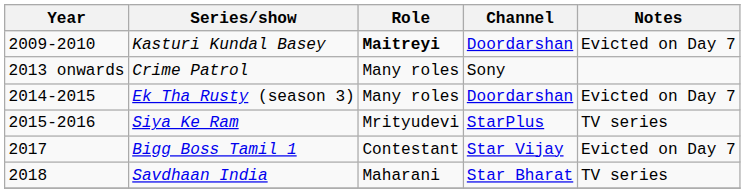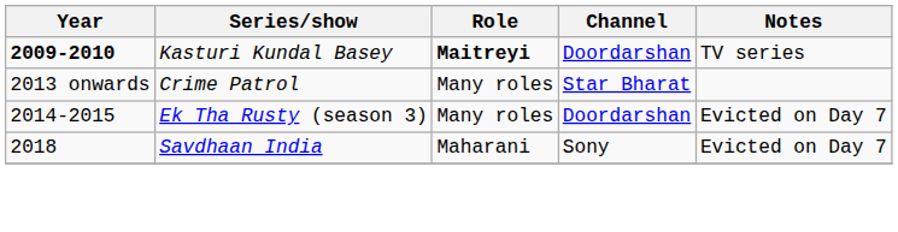 <table class="wikitable">
 <tr style="background:#ccc; text-align:center;">
 <th>Year</th>
 <th>Series/show</th>
 <th>Role</th>
 <th>Channel</th>
 <th>Notes</th>
 </tr>
 <tr>
-<td>2009-2010</td>
+<td><strong>2009-2010</strong></td>
 <td><em>Kasturi Kundal Basey</em></td>
 <td><strong>Maitreyi</strong></td>
 <td><a href='#'>Doordarshan</a></td>
-<td>Evicted on Day 7</td>
+<td>TV series</td>
 </tr>
 <tr>
 <td>2013 onwards</td>
 <td><em>Crime Patrol</em></td>
 <td>Many roles</td>
-<td>Sony</td>
+<td><a href='#'>Star Bharat</a></td>
 <td></td>
 </tr>
 <tr>
 <td>2014-2015</td>
 <td><em><a href='#'>Ek Tha Rusty</a></em> (season 3)</td>
 <td>Many roles</td>
 <td><a href='#'>Doordarshan</a></td>
 <td>Evicted on Day 7</td>
 </tr>
 <tr>
-<td>2015-2016</td>
-<td><em><a href='#'>Siya Ke Ram</a></em></td>
-<td>Mrityudevi</td>
-<td><a href='#'>StarPlus</a></td>
-<td>TV series</td>
-</tr>
-<tr>
-<td>2017</td>
-<td><em><a href='#'>Bigg Boss Tamil 1</a></em></td>
-<td>Contestant</td>
-<td><a href='#'>Star Vijay</a></td>
-<td>Evicted on Day 7</td>
-</tr>
-<tr>
 <td>2018</td>
 <td><em><a href='#'>Savdhaan India</a></em></td>
 <td>Maharani</td>
-<td><a href='#'>Star Bharat</a></td>
-<td>TV series</td>
+<td>Sony</td>
+<td>Evicted on Day 7</td>
 </tr>
 <tr>
 </tr>
 </table>
